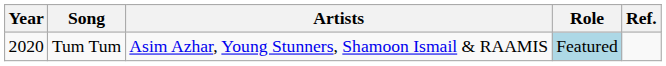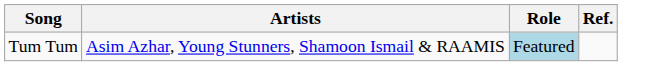 <table class="wikitable">
 <tr>
-<th>Year</th>
 <th>Song</th>
 <th>Artists</th>
 <th>Role</th>
 <th>Ref.</th>
 </tr>
 <tr>
-<td>2020</td>
 <td>Tum Tum</td>
 <td><a href='#'>Asim Azhar</a>, <a href='#'>Young Stunners</a>, <a href='#'>Shamoon Ismail</a> & RAAMIS</td>
 <td style="background: lightblue;">Featured</td>
 <td></td>
 </tr>
 </table>
